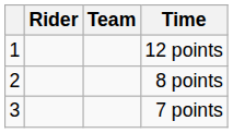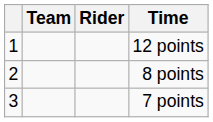 <table class="wikitable">
 <tr>
 <th></th>
+<th>Team</th>
 <th>Rider</th>
-<th>Team</th>
 <th>Time</th>
 </tr>
 <tr>
 <td>1</td>
+<td></td>
 <td> </td>
-<td></td>
 <td align="right">12 points</td>
 </tr>
 <tr>
 <td>2</td>
 <td></td>
 <td></td>
 <td align="right">8 points</td>
 </tr>
 <tr>
 <td>3</td>
 <td></td>
 <td></td>
 <td align="right">7 points</td>
 </tr>
 </table>
